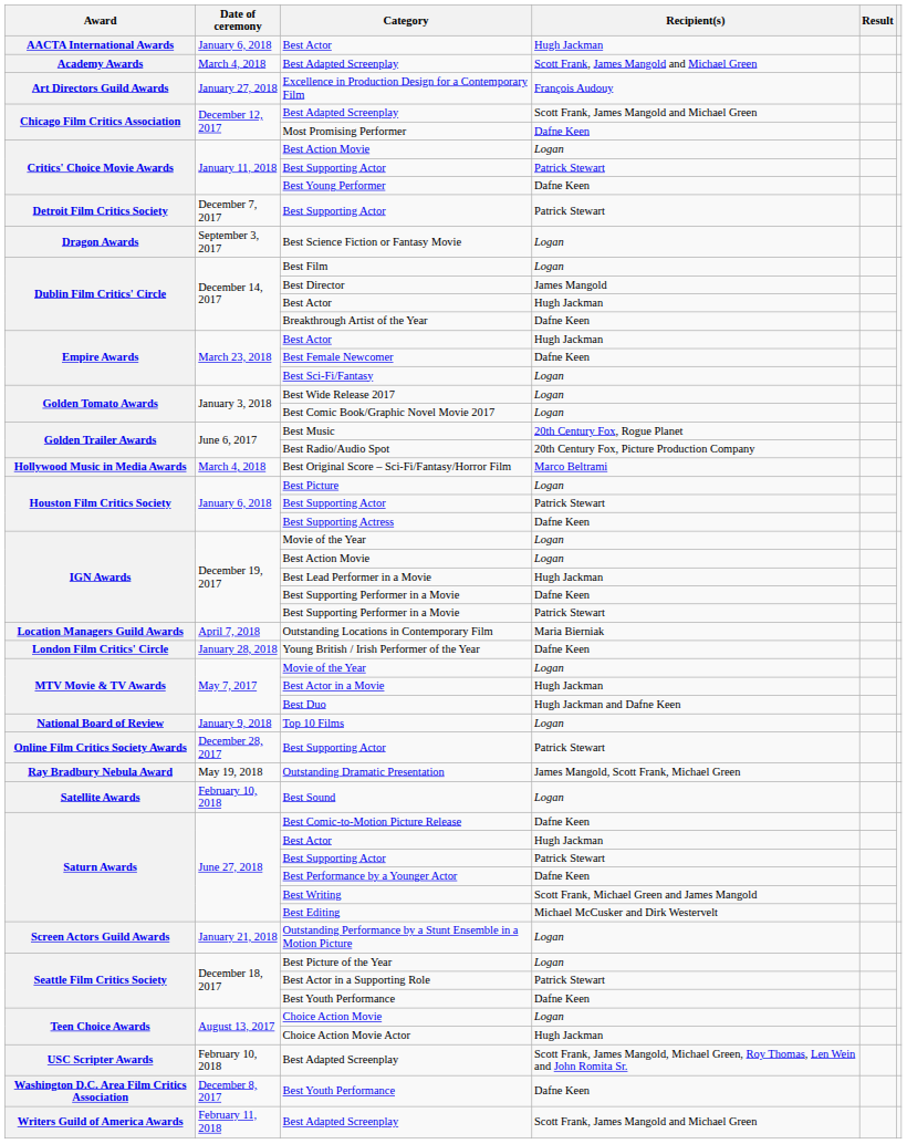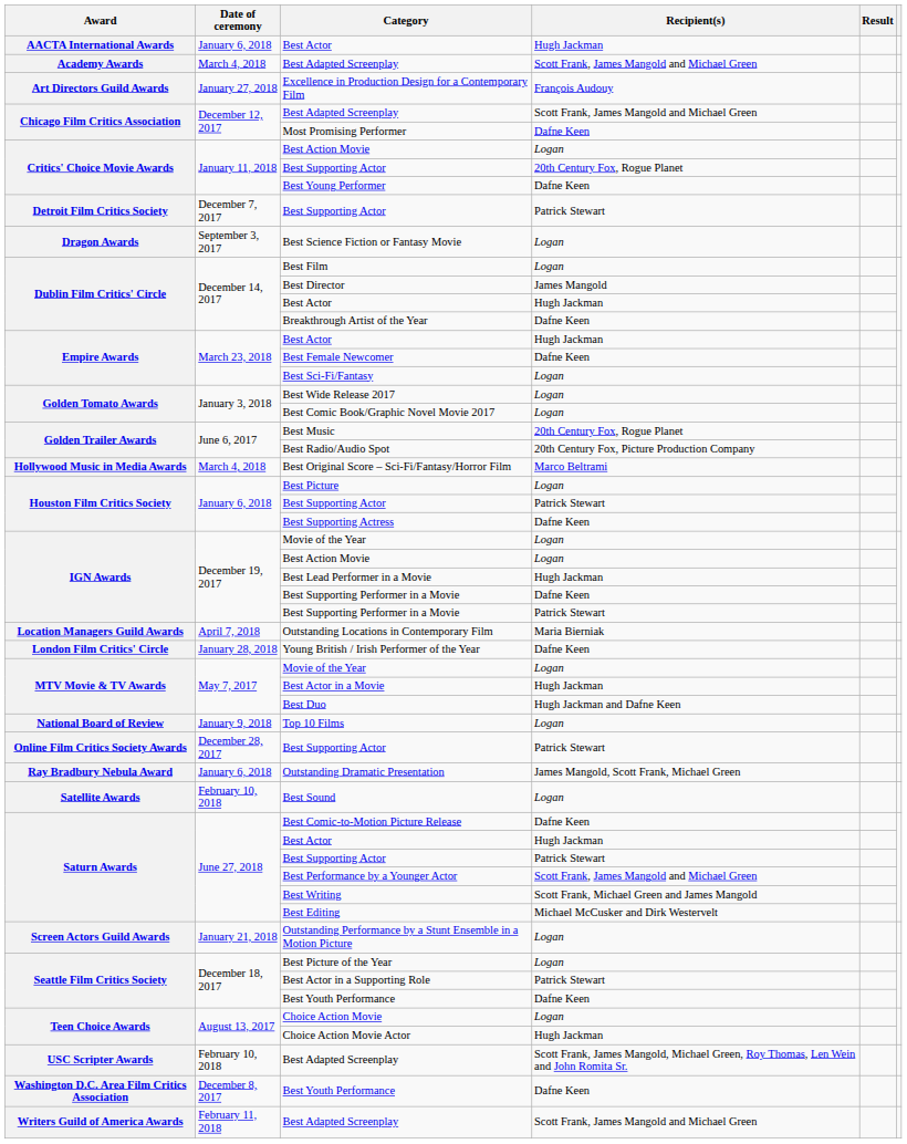 <table class="wikitable plainrowheaders sortable">
 <tr>
 <th scope="col">Award</th>
 <th scope="col">Date of ceremony</th>
 <th scope="col">Category</th>
 <th scope="col">Recipient(s)</th>
 <th scope="col">Result</th>
 <th scope="col" class="unsortable"></th>
 </tr>
 <tr>
 <th scope="row"><a href='#'>AACTA International Awards</a></th>
 <td><a href='#'>January 6, 2018</a></td>
 <td><a href='#'>Best Actor</a></td>
 <td><a href='#'>Hugh Jackman</a></td>
 <td></td>
 <td style="text-align:center;"></td>
 </tr>
 <tr>
 <th scope="row"><a href='#'>Academy Awards</a></th>
 <td><a href='#'>March 4, 2018</a></td>
 <td><a href='#'>Best Adapted Screenplay</a></td>
 <td><a href='#'>Scott Frank</a>, <a href='#'>James Mangold</a> and <a href='#'>Michael Green</a></td>
 <td></td>
 <td style="text-align:center;"><br></td>
 </tr>
 <tr>
 <th scope="row"><a href='#'>Art Directors Guild Awards</a></th>
 <td><a href='#'>January 27, 2018</a></td>
 <td><a href='#'>Excellence in Production Design for a Contemporary Film</a></td>
 <td><a href='#'>François Audouy</a></td>
 <td></td>
 <td style="text-align:center;"></td>
 </tr>
 <tr>
 <th scope="row" rowspan="2"><a href='#'>Chicago Film Critics Association</a></th>
 <td rowspan="2"><a href='#'>December 12, 2017</a></td>
 <td><a href='#'>Best Adapted Screenplay</a></td>
 <td>Scott Frank, James Mangold and Michael Green</td>
 <td></td>
 <td rowspan="2" style="text-align:center;"></td>
 </tr>
 <tr>
 <td>Most Promising Performer</td>
 <td><a href='#'>Dafne Keen</a></td>
 <td></td>
 </tr>
 <tr>
 <th scope="row" rowspan="3"><a href='#'>Critics' Choice Movie Awards</a></th>
 <td rowspan="3"><a href='#'>January 11, 2018</a></td>
 <td><a href='#'>Best Action Movie</a></td>
 <td><em>Logan</em></td>
 <td></td>
 <td rowspan="3" style="text-align:center;"></td>
 </tr>
 <tr>
 <td><a href='#'>Best Supporting Actor</a></td>
-<td><a href='#'>Patrick Stewart</a></td>
+<td><a href='#'>20th Century Fox</a>, Rogue Planet</td>
 <td></td>
 </tr>
 <tr>
 <td><a href='#'>Best Young Performer</a></td>
 <td>Dafne Keen</td>
 <td></td>
 </tr>
 <tr>
 <th scope="row"><a href='#'>Detroit Film Critics Society</a></th>
 <td>December 7, 2017</td>
 <td><a href='#'>Best Supporting Actor</a></td>
 <td>Patrick Stewart</td>
 <td></td>
 <td style="text-align:center;"></td>
 </tr>
 <tr>
 <th scope="row"><a href='#'>Dragon Awards</a></th>
 <td>September 3, 2017</td>
 <td>Best Science Fiction or Fantasy Movie</td>
 <td><em>Logan</em></td>
 <td></td>
 <td style="text-align:center;"><br></td>
 </tr>
 <tr>
 <th scope="row" rowspan="4"><a href='#'>Dublin Film Critics' Circle</a></th>
 <td rowspan="4">December 14, 2017</td>
 <td>Best Film</td>
 <td><em>Logan</em> </td>
 <td></td>
 <td rowspan="4" style="text-align:center;"></td>
 </tr>
 <tr>
 <td>Best Director</td>
 <td>James Mangold</td>
 <td></td>
 </tr>
 <tr>
 <td>Best Actor</td>
 <td>Hugh Jackman</td>
 <td></td>
 </tr>
 <tr>
 <td>Breakthrough Artist of the Year</td>
 <td>Dafne Keen</td>
 <td></td>
 </tr>
 <tr>
 <th scope="row" rowspan="3"><a href='#'>Empire Awards</a></th>
 <td rowspan="3"><a href='#'>March 23, 2018</a></td>
 <td><a href='#'>Best Actor</a></td>
 <td>Hugh Jackman</td>
 <td></td>
 <td rowspan="3" style="text-align:center;"></td>
 </tr>
 <tr>
 <td><a href='#'>Best Female Newcomer</a></td>
 <td>Dafne Keen</td>
 <td></td>
 </tr>
 <tr>
 <td><a href='#'>Best Sci-Fi/Fantasy</a></td>
 <td><em>Logan</em></td>
 <td></td>
 </tr>
 <tr>
 <th scope="row" rowspan="2"><a href='#'>Golden Tomato Awards</a></th>
 <td rowspan="2">January 3, 2018</td>
 <td>Best Wide Release 2017</td>
 <td><em>Logan</em></td>
 <td></td>
 <td rowspan="2" style="text-align:center;"></td>
 </tr>
 <tr>
 <td>Best Comic Book/Graphic Novel Movie 2017</td>
 <td><em>Logan</em></td>
 <td></td>
 </tr>
 <tr>
 <th scope="row" rowspan="2"><a href='#'>Golden Trailer Awards</a></th>
 <td rowspan="2">June 6, 2017</td>
 <td>Best Music</td>
 <td><a href='#'>20th Century Fox</a>, Rogue Planet</td>
 <td></td>
 <td rowspan="2" style="text-align:center;"><br></td>
 </tr>
 <tr>
 <td>Best Radio/Audio Spot</td>
 <td>20th Century Fox, Picture Production Company</td>
 <td></td>
 </tr>
 <tr>
 <th scope="row"><a href='#'>Hollywood Music in Media Awards</a></th>
 <td><a href='#'>March 4, 2018</a></td>
 <td>Best Original Score – Sci-Fi/Fantasy/Horror Film</td>
 <td><a href='#'>Marco Beltrami</a></td>
 <td></td>
 <td style="text-align:center;"><br></td>
 </tr>
 <tr>
 <th scope="row" rowspan="3"><a href='#'>Houston Film Critics Society</a></th>
 <td rowspan="3"><a href='#'>January 6, 2018</a></td>
 <td><a href='#'>Best Picture</a></td>
 <td><em>Logan</em></td>
 <td></td>
 <td rowspan="3" style="text-align:center;"></td>
 </tr>
 <tr>
 <td><a href='#'>Best Supporting Actor</a></td>
 <td>Patrick Stewart</td>
 <td></td>
 </tr>
 <tr>
 <td><a href='#'>Best Supporting Actress</a></td>
 <td>Dafne Keen</td>
 <td></td>
 </tr>
 <tr>
 <th scope="row" rowspan="5"><a href='#'>IGN Awards</a></th>
 <td rowspan="5">December 19, 2017</td>
 <td>Movie of the Year</td>
 <td><em>Logan</em></td>
 <td></td>
 <td rowspan="5" style="text-align:center;"></td>
 </tr>
 <tr>
 <td>Best Action Movie</td>
 <td><em>Logan</em></td>
 <td></td>
 </tr>
 <tr>
 <td>Best Lead Performer in a Movie</td>
 <td>Hugh Jackman</td>
 <td></td>
 </tr>
 <tr>
 <td>Best Supporting Performer in a Movie</td>
 <td>Dafne Keen</td>
 <td></td>
 </tr>
 <tr>
 <td>Best Supporting Performer in a Movie</td>
 <td>Patrick Stewart</td>
 <td></td>
 </tr>
 <tr>
 <th scope="row"><a href='#'>Location Managers Guild Awards</a></th>
 <td><a href='#'>April 7, 2018</a></td>
 <td>Outstanding Locations in Contemporary Film</td>
 <td>Maria Bierniak</td>
 <td></td>
 <td style="text-align:center;"></td>
 </tr>
 <tr>
 <th scope="row"><a href='#'>London Film Critics' Circle</a></th>
 <td><a href='#'>January 28, 2018</a></td>
 <td>Young British / Irish Performer of the Year</td>
 <td>Dafne Keen</td>
 <td></td>
 <td style="text-align:center;"></td>
 </tr>
 <tr>
 <th scope="row" rowspan="3"><a href='#'>MTV Movie & TV Awards</a></th>
 <td rowspan="3"><a href='#'>May 7, 2017</a></td>
 <td><a href='#'>Movie of the Year</a></td>
 <td><em>Logan</em></td>
 <td></td>
 <td rowspan="3" style="text-align:center;"><br></td>
 </tr>
 <tr>
 <td><a href='#'>Best Actor in a Movie</a></td>
 <td>Hugh Jackman</td>
 <td></td>
 </tr>
 <tr>
 <td><a href='#'>Best Duo</a></td>
 <td>Hugh Jackman and Dafne Keen</td>
 <td></td>
 </tr>
 <tr>
 <th scope="row"><a href='#'>National Board of Review</a></th>
 <td><a href='#'>January 9, 2018</a></td>
 <td><a href='#'>Top 10 Films</a></td>
 <td><em>Logan</em></td>
 <td></td>
 <td style="text-align:center;"></td>
 </tr>
 <tr>
 <th scope="row"><a href='#'>Online Film Critics Society Awards</a></th>
 <td><a href='#'>December 28, 2017</a></td>
 <td><a href='#'>Best Supporting Actor</a></td>
 <td>Patrick Stewart</td>
 <td></td>
 <td style="text-align:center;"><br></td>
 </tr>
 <tr>
 <th scope="row"><a href='#'>Ray Bradbury Nebula Award</a></th>
-<td>May 19, 2018</td>
+<td><a href='#'>January 6, 2018</a></td>
 <td><a href='#'>Outstanding Dramatic Presentation</a></td>
 <td>James Mangold, Scott Frank, Michael Green</td>
 <td></td>
 <td style="text-align:center;"></td>
 </tr>
 <tr>
 <th scope="row"><a href='#'>Satellite Awards</a></th>
 <td><a href='#'>February 10, 2018</a></td>
 <td><a href='#'>Best Sound</a></td>
 <td><em>Logan</em></td>
 <td></td>
 <td style="text-align:center;"></td>
 </tr>
 <tr>
 <th scope="row" rowspan="6"><a href='#'>Saturn Awards</a></th>
 <td rowspan="6"><a href='#'>June 27, 2018</a></td>
 <td><a href='#'>Best Comic-to-Motion Picture Release</a></td>
 <td>Dafne Keen</td>
 <td></td>
 <td rowspan="6" style="text-align:center;"></td>
 </tr>
 <tr>
 <td><a href='#'>Best Actor</a></td>
 <td>Hugh Jackman</td>
 <td></td>
 </tr>
 <tr>
 <td><a href='#'>Best Supporting Actor</a></td>
 <td>Patrick Stewart</td>
 <td></td>
 </tr>
 <tr>
 <td><a href='#'>Best Performance by a Younger Actor</a></td>
-<td>Dafne Keen</td>
+<td><a href='#'>Scott Frank</a>, <a href='#'>James Mangold</a> and <a href='#'>Michael Green</a></td>
 <td></td>
 </tr>
 <tr>
 <td><a href='#'>Best Writing</a></td>
 <td>Scott Frank, Michael Green and James Mangold</td>
 <td></td>
 </tr>
 <tr>
 <td><a href='#'>Best Editing</a></td>
 <td>Michael McCusker and Dirk Westervelt</td>
 <td></td>
 </tr>
 <tr>
 <th scope="row"><a href='#'>Screen Actors Guild Awards</a></th>
 <td><a href='#'>January 21, 2018</a></td>
 <td><a href='#'>Outstanding Performance by a Stunt Ensemble in a Motion Picture</a></td>
 <td><em>Logan</em></td>
 <td></td>
 <td style="text-align:center;"></td>
 </tr>
 <tr>
 <th scope="row" rowspan="3"><a href='#'>Seattle Film Critics Society</a></th>
 <td rowspan="3">December 18, 2017</td>
 <td>Best Picture of the Year</td>
 <td><em>Logan</em></td>
 <td></td>
 <td rowspan="3" style="text-align:center;"></td>
 </tr>
 <tr>
 <td>Best Actor in a Supporting Role</td>
 <td>Patrick Stewart</td>
 <td></td>
 </tr>
 <tr>
 <td>Best Youth Performance</td>
 <td>Dafne Keen</td>
 <td></td>
 </tr>
 <tr>
 <th scope="row" rowspan="2"><a href='#'>Teen Choice Awards</a></th>
 <td rowspan="2"><a href='#'>August 13, 2017</a></td>
 <td><a href='#'>Choice Action Movie</a></td>
 <td><em>Logan</em></td>
 <td></td>
 <td rowspan="2" style="text-align:center;"><br></td>
 </tr>
 <tr>
 <td>Choice Action Movie Actor</td>
 <td>Hugh Jackman</td>
 <td></td>
 </tr>
 <tr>
 <th scope="row"><a href='#'>USC Scripter Awards</a></th>
 <td>February 10, 2018</td>
 <td>Best Adapted Screenplay</td>
 <td>Scott Frank, James Mangold, Michael Green, <a href='#'>Roy Thomas</a>, <a href='#'>Len Wein</a> and <a href='#'>John Romita Sr.</a></td>
 <td></td>
 <td style="text-align:center;"></td>
 </tr>
 <tr>
 <th scope="row"><a href='#'>Washington D.C. Area Film Critics Association</a></th>
 <td><a href='#'>December 8, 2017</a></td>
 <td><a href='#'>Best Youth Performance</a></td>
 <td>Dafne Keen</td>
 <td></td>
 <td style="text-align:center;"></td>
 </tr>
 <tr>
 <th scope="row"><a href='#'>Writers Guild of America Awards</a></th>
 <td><a href='#'>February 11, 2018</a></td>
 <td><a href='#'>Best Adapted Screenplay</a></td>
 <td>Scott Frank, James Mangold and Michael Green</td>
 <td></td>
 <td style="text-align:center;"></td>
 </tr>
 </table>
